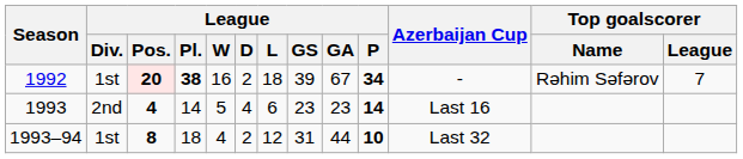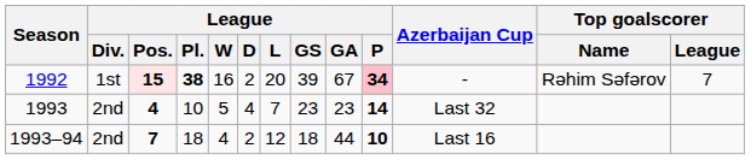 <table class="wikitable">
 <tr style="background:#efefef;">
 <th rowspan="2">Season</th>
 <th colspan="9">League</th>
 <th rowspan="2"><a href='#'>Azerbaijan Cup</a></th>
 <th colspan="2">Top goalscorer</th>
 </tr>
 <tr>
 <th>Div.</th>
 <th>Pos.</th>
 <th>Pl.</th>
 <th>W</th>
 <th>D</th>
 <th>L</th>
 <th>GS</th>
 <th>GA</th>
 <th>P</th>
 <th>Name</th>
 <th>League</th>
 </tr>
 <tr>
 <td align=center><a href='#'>1992</a></td>
 <td align=center>1st</td>
-<td align=center bgcolor=#FFE6E6><strong>20</strong></td>
+<td align=center bgcolor=#FFE6E6><strong>15</strong></td>
 <td align=center><strong>38</strong></td>
 <td align=center>16</td>
 <td align=center>2</td>
-<td align=center>18</td>
+<td align=center>20</td>
 <td align=center>39</td>
 <td align=center>67</td>
-<td align=center><strong>34</strong></td>
+<td align=center style="background: pink;"><strong>34</strong></td>
 <td align=center>-</td>
 <td align=center>Rəhim Səfərov</td>
 <td align=center>7</td>
 </tr>
 <tr>
 <td align=center>1993</td>
 <td align=center>2nd </td>
 <td align=center><strong>4</strong></td>
-<td align=center>14</td>
+<td align=center>10</td>
 <td align=center>5</td>
 <td align=center>4</td>
-<td align=center>6</td>
+<td align=center>7</td>
 <td align=center>23</td>
 <td align=center>23</td>
 <td align=center><strong>14</strong></td>
-<td align=center>Last 16</td>
+<td align=center>Last 32</td>
 <td align=center></td>
 <td align=center></td>
 </tr>
 <tr>
 <td align=center>1993–94</td>
-<td align=center>1st</td>
-<td align=center><strong>8</strong></td>
+<td align=center>2nd </td>
+<td align=center><strong>7</strong></td>
 <td align=center>18</td>
 <td align=center>4</td>
 <td align=center>2</td>
 <td align=center>12</td>
-<td align=center>31</td>
+<td align=center>18</td>
 <td align=center>44</td>
 <td align=center><strong>10</strong></td>
-<td align=center>Last 32</td>
+<td align=center>Last 16</td>
 <td align=center></td>
 <td align=center></td>
 </tr>
 </table>
